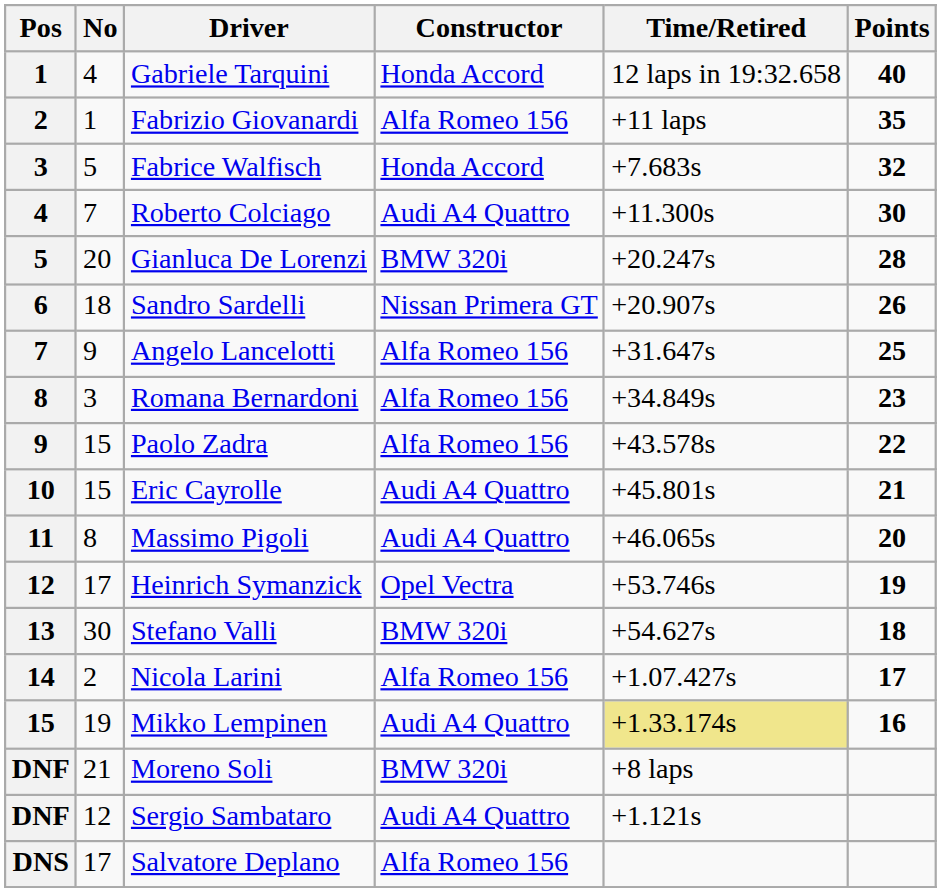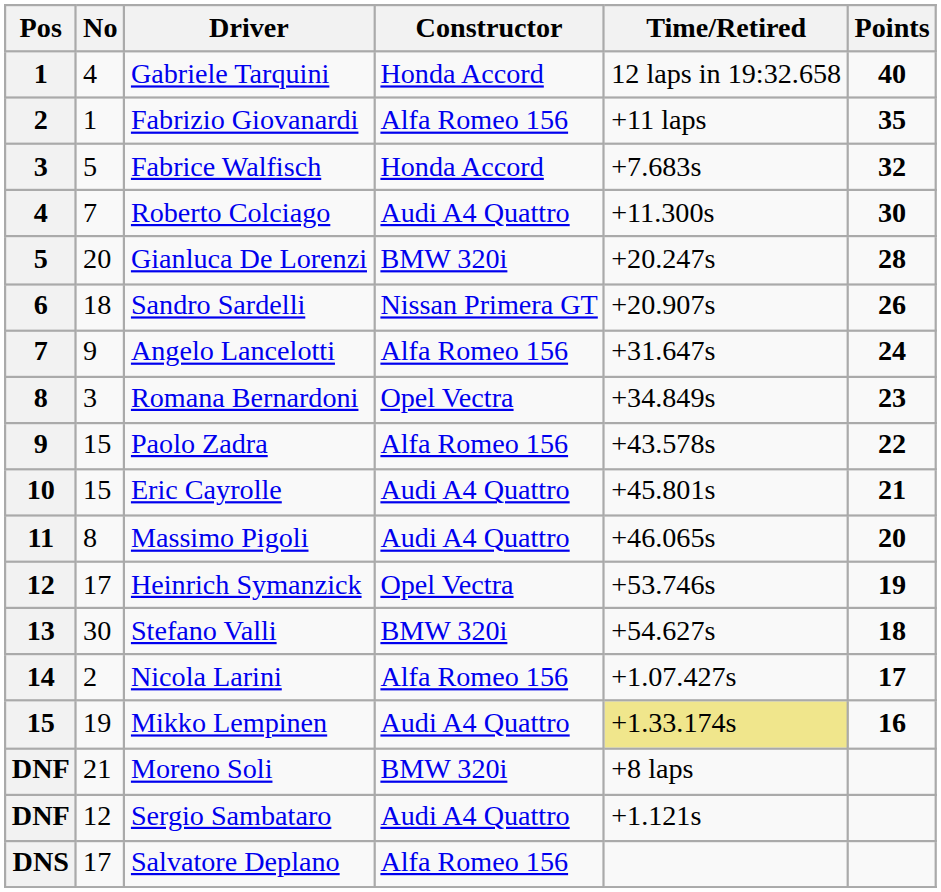 <table class="wikitable" style="font-size: 80%;">
 <tr>
 <th>Pos</th>
 <th>No</th>
 <th>Driver</th>
 <th>Constructor</th>
 <th>Time/Retired</th>
 <th>Points</th>
 </tr>
 <tr>
 <th>1</th>
 <td>4</td>
 <td> <a href='#'>Gabriele Tarquini</a></td>
 <td><a href='#'>Honda Accord</a></td>
 <td>12 laps in 19:32.658</td>
 <td style="text-align:center"><strong>40</strong></td>
 </tr>
 <tr>
 <th>2</th>
 <td>1</td>
 <td> <a href='#'>Fabrizio Giovanardi</a></td>
 <td><a href='#'>Alfa Romeo 156</a></td>
 <td>+11 laps</td>
 <td style="text-align:center"><strong>35</strong></td>
 </tr>
 <tr>
 <th>3</th>
 <td>5</td>
 <td> <a href='#'>Fabrice Walfisch</a></td>
 <td><a href='#'>Honda Accord</a></td>
 <td>+7.683s</td>
 <td style="text-align:center"><strong>32</strong></td>
 </tr>
 <tr>
 <th>4</th>
 <td>7</td>
 <td> <a href='#'>Roberto Colciago</a></td>
 <td><a href='#'>Audi A4 Quattro</a></td>
 <td>+11.300s</td>
 <td style="text-align:center"><strong>30</strong></td>
 </tr>
 <tr>
 <th>5</th>
 <td>20</td>
 <td> <a href='#'>Gianluca De Lorenzi</a></td>
 <td><a href='#'>BMW 320i</a></td>
 <td>+20.247s</td>
 <td style="text-align:center"><strong>28</strong></td>
 </tr>
 <tr>
 <th>6</th>
 <td>18</td>
 <td> <a href='#'>Sandro Sardelli</a></td>
 <td><a href='#'>Nissan Primera GT</a></td>
 <td>+20.907s</td>
 <td style="text-align:center"><strong>26</strong></td>
 </tr>
 <tr>
 <th>7</th>
 <td>9</td>
 <td> <a href='#'>Angelo Lancelotti</a></td>
 <td><a href='#'>Alfa Romeo 156</a></td>
 <td>+31.647s</td>
-<td style="text-align:center"><strong>25</strong></td>
+<td style="text-align:center"><strong>24</strong></td>
 </tr>
 <tr>
 <th>8</th>
 <td>3</td>
 <td> <a href='#'>Romana Bernardoni</a></td>
-<td><a href='#'>Alfa Romeo 156</a></td>
+<td><a href='#'>Opel Vectra</a></td>
 <td>+34.849s</td>
 <td style="text-align:center"><strong>23</strong></td>
 </tr>
 <tr>
 <th>9</th>
 <td>15</td>
 <td> <a href='#'>Paolo Zadra</a></td>
 <td><a href='#'>Alfa Romeo 156</a></td>
 <td>+43.578s</td>
 <td style="text-align:center"><strong>22</strong></td>
 </tr>
 <tr>
 <th>10</th>
 <td>15</td>
 <td> <a href='#'>Eric Cayrolle</a></td>
 <td><a href='#'>Audi A4 Quattro</a></td>
 <td>+45.801s</td>
 <td style="text-align:center"><strong>21</strong></td>
 </tr>
 <tr>
 <th>11</th>
 <td>8</td>
 <td> <a href='#'>Massimo Pigoli</a></td>
 <td><a href='#'>Audi A4 Quattro</a></td>
 <td>+46.065s</td>
 <td style="text-align:center"><strong>20</strong></td>
 </tr>
 <tr>
 <th>12</th>
 <td>17</td>
 <td> <a href='#'>Heinrich Symanzick</a></td>
 <td><a href='#'>Opel Vectra</a></td>
 <td>+53.746s</td>
 <td style="text-align:center"><strong>19</strong></td>
 </tr>
 <tr>
 <th>13</th>
 <td>30</td>
 <td> <a href='#'>Stefano Valli</a></td>
 <td><a href='#'>BMW 320i</a></td>
 <td>+54.627s</td>
 <td style="text-align:center"><strong>18</strong></td>
 </tr>
 <tr>
 <th>14</th>
 <td>2</td>
 <td> <a href='#'>Nicola Larini</a></td>
 <td><a href='#'>Alfa Romeo 156</a></td>
 <td>+1.07.427s</td>
 <td style="text-align:center"><strong>17</strong></td>
 </tr>
 <tr>
 <th>15</th>
 <td>19</td>
 <td> <a href='#'>Mikko Lempinen</a></td>
 <td><a href='#'>Audi A4 Quattro</a></td>
 <td style="background: khaki;">+1.33.174s</td>
 <td style="text-align:center"><strong>16</strong></td>
 </tr>
 <tr>
 <th>DNF</th>
 <td>21</td>
 <td> <a href='#'>Moreno Soli</a></td>
 <td><a href='#'>BMW 320i</a></td>
 <td>+8 laps</td>
 <td></td>
 </tr>
 <tr>
 <th>DNF</th>
 <td>12</td>
 <td> <a href='#'>Sergio Sambataro</a></td>
 <td><a href='#'>Audi A4 Quattro</a></td>
 <td>+1.121s</td>
 <td></td>
 </tr>
 <tr>
 <th>DNS</th>
 <td>17</td>
 <td> <a href='#'>Salvatore Deplano</a></td>
 <td><a href='#'>Alfa Romeo 156</a></td>
 <td></td>
 <td></td>
 </tr>
 <tr>
 </tr>
 </table>
